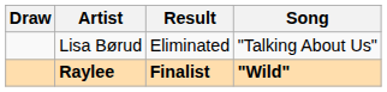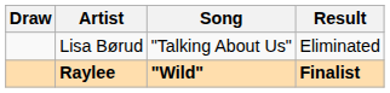 <table class="sortable wikitable" style="margin: 1em auto 1em auto">
 <tr>
 <th scope="col">Draw</th>
 <th scope="col">Artist</th>
+<th scope="col">Song</th>
 <th scope="col">Result</th>
-<th scope="col">Song</th>
 </tr>
 <tr>
 <td></td>
 <td>Lisa Børud</td>
+<td>"Talking About Us"</td>
 <td>Eliminated</td>
-<td>"Talking About Us"</td>
 </tr>
 <tr style="background: navajowhite; font-weight: bold;">
 <td></td>
 <td>Raylee</td>
+<td>"Wild"</td>
 <td>Finalist</td>
-<td>"Wild"</td>
 </tr>
 </table>
